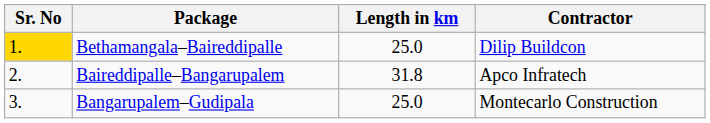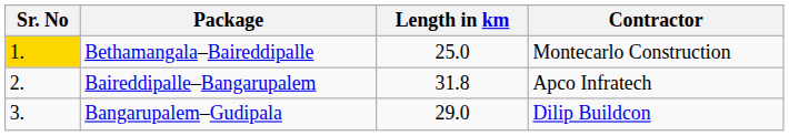 <table class="wikitable sortable" width=50%>
 <tr>
 <th>Sr.  No</th>
 <th>Package</th>
 <th>Length in <a href='#'>km</a></th>
 <th>Contractor</th>
 </tr>
 <tr>
 <td style="background: gold;">1.</td>
 <td><a href='#'>Bethamangala</a>–<a href='#'>Baireddipalle</a></td>
 <td style="text-align:center;">25.0</td>
-<td><a href='#'>Dilip Buildcon</a></td>
+<td>Montecarlo Construction</td>
 </tr>
 <tr>
 <td>2.</td>
 <td><a href='#'>Baireddipalle</a>–<a href='#'>Bangarupalem</a></td>
 <td style="text-align:center;">31.8</td>
 <td>Apco Infratech</td>
 </tr>
 <tr>
 <td>3.</td>
 <td><a href='#'>Bangarupalem</a>–<a href='#'>Gudipala</a></td>
-<td style="text-align:center;">25.0</td>
-<td>Montecarlo Construction</td>
+<td style="text-align:center;">29.0</td>
+<td><a href='#'>Dilip Buildcon</a></td>
 </tr>
 </table>
